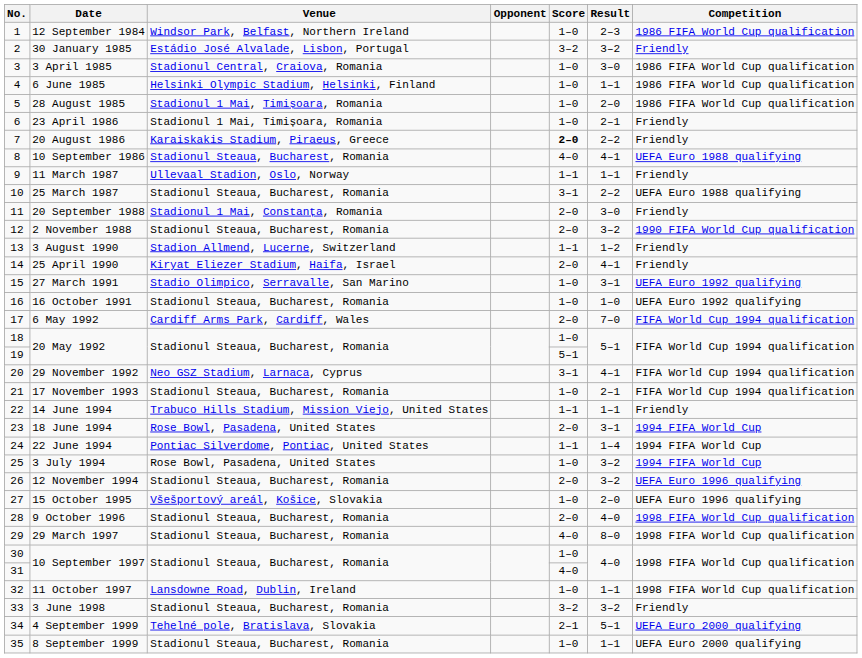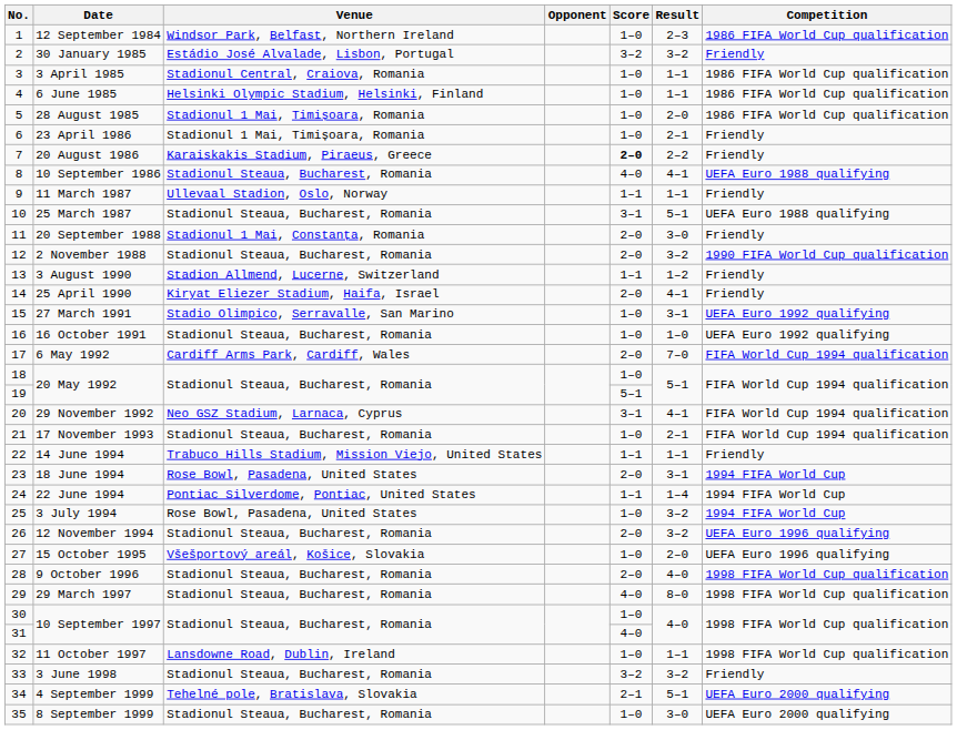 <table class="wikitable sortable">
 <tr>
 <th scope="col">No.</th>
 <th scope="col">Date</th>
 <th scope="col">Venue</th>
 <th scope="col">Opponent</th>
 <th scope="col">Score</th>
 <th scope="col">Result</th>
 <th scope="col">Competition</th>
 </tr>
 <tr>
 <td align="center">1</td>
 <td>12 September 1984</td>
 <td><a href='#'>Windsor Park</a>, <a href='#'>Belfast</a>, Northern Ireland</td>
 <td></td>
 <td align="center">1–0</td>
 <td align="center">2–3</td>
 <td><a href='#'>1986 FIFA World Cup qualification</a></td>
 </tr>
 <tr>
 <td align="center">2</td>
 <td>30 January 1985</td>
 <td><a href='#'>Estádio José Alvalade</a>, <a href='#'>Lisbon</a>, Portugal</td>
 <td></td>
 <td align="center">3–2</td>
 <td align="center">3–2</td>
 <td><a href='#'>Friendly</a></td>
 </tr>
 <tr>
 <td align="center">3</td>
 <td>3 April 1985</td>
 <td><a href='#'>Stadionul Central</a>, <a href='#'>Craiova</a>, Romania</td>
 <td></td>
 <td align="center">1–0</td>
-<td align="center">3–0</td>
+<td align="center">1–1</td>
 <td>1986 FIFA World Cup qualification</td>
 </tr>
 <tr>
 <td align="center">4</td>
 <td>6 June 1985</td>
 <td><a href='#'>Helsinki Olympic Stadium</a>, <a href='#'>Helsinki</a>, Finland</td>
 <td></td>
 <td align="center">1–0</td>
 <td align="center">1–1</td>
 <td>1986 FIFA World Cup qualification</td>
 </tr>
 <tr>
 <td align="center">5</td>
 <td>28 August 1985</td>
 <td><a href='#'>Stadionul 1 Mai</a>, <a href='#'>Timișoara</a>, Romania</td>
 <td></td>
 <td align="center">1–0</td>
 <td align="center">2–0</td>
 <td>1986 FIFA World Cup qualification</td>
 </tr>
 <tr>
 <td align="center">6</td>
 <td>23 April 1986</td>
 <td>Stadionul 1 Mai, Timișoara, Romania</td>
 <td></td>
 <td align="center">1–0</td>
 <td align="center">2–1</td>
 <td>Friendly</td>
 </tr>
 <tr>
 <td align="center">7</td>
 <td>20 August 1986</td>
 <td><a href='#'>Karaiskakis Stadium</a>, <a href='#'>Piraeus</a>, Greece</td>
 <td></td>
 <td align="center"><strong>2–0</strong></td>
 <td align="center">2–2</td>
 <td>Friendly</td>
 </tr>
 <tr>
 <td align="center">8</td>
 <td>10 September 1986</td>
 <td><a href='#'>Stadionul Steaua</a>, <a href='#'>Bucharest</a>, Romania</td>
 <td></td>
 <td align="center">4–0</td>
 <td align="center">4–1</td>
 <td><a href='#'>UEFA Euro 1988 qualifying</a></td>
 </tr>
 <tr>
 <td align="center">9</td>
 <td>11 March 1987</td>
 <td><a href='#'>Ullevaal Stadion</a>, <a href='#'>Oslo</a>, Norway</td>
 <td></td>
 <td align="center">1–1</td>
 <td align="center">1–1</td>
 <td>Friendly</td>
 </tr>
 <tr>
 <td align="center">10</td>
 <td>25 March 1987</td>
 <td>Stadionul Steaua, Bucharest, Romania</td>
 <td></td>
 <td align="center">3–1</td>
-<td align="center">2–2</td>
+<td align="center">5–1</td>
 <td>UEFA Euro 1988 qualifying</td>
 </tr>
 <tr>
 <td align="center">11</td>
 <td>20 September 1988</td>
 <td><a href='#'>Stadionul 1 Mai</a>, <a href='#'>Constanța</a>, Romania</td>
 <td></td>
 <td align="center">2–0</td>
 <td align="center">3–0</td>
 <td>Friendly</td>
 </tr>
 <tr>
 <td align="center">12</td>
 <td>2 November 1988</td>
 <td>Stadionul Steaua, Bucharest, Romania</td>
 <td></td>
 <td align="center">2–0</td>
 <td align="center">3–2</td>
 <td><a href='#'>1990 FIFA World Cup qualification</a></td>
 </tr>
 <tr>
 <td align="center">13</td>
 <td>3 August 1990</td>
 <td><a href='#'>Stadion Allmend</a>, <a href='#'>Lucerne</a>, Switzerland</td>
 <td></td>
 <td align="center">1–1</td>
 <td align="center">1–2</td>
 <td>Friendly</td>
 </tr>
 <tr>
 <td align="center">14</td>
 <td>25 April 1990</td>
 <td><a href='#'>Kiryat Eliezer Stadium</a>, <a href='#'>Haifa</a>, Israel</td>
 <td></td>
 <td align="center">2–0</td>
 <td align="center">4–1</td>
 <td>Friendly</td>
 </tr>
 <tr>
 <td align="center">15</td>
 <td>27 March 1991</td>
 <td><a href='#'>Stadio Olimpico</a>, <a href='#'>Serravalle</a>, San Marino</td>
 <td></td>
 <td align="center">1–0</td>
 <td align="center">3–1</td>
 <td><a href='#'>UEFA Euro 1992 qualifying</a></td>
 </tr>
 <tr>
 <td align="center">16</td>
 <td>16 October 1991</td>
 <td>Stadionul Steaua, Bucharest, Romania</td>
 <td></td>
 <td align="center">1–0</td>
 <td align="center">1–0</td>
 <td>UEFA Euro 1992 qualifying</td>
 </tr>
 <tr>
 <td align="center">17</td>
 <td>6 May 1992</td>
 <td><a href='#'>Cardiff Arms Park</a>, <a href='#'>Cardiff</a>, Wales</td>
 <td></td>
 <td align="center">2–0</td>
 <td align="center">7–0</td>
 <td><a href='#'>FIFA World Cup 1994 qualification</a></td>
 </tr>
 <tr>
 <td align="center">18</td>
 <td rowspan=2>20 May 1992</td>
 <td rowspan=2>Stadionul Steaua, Bucharest, Romania</td>
 <td rowspan=2></td>
 <td align="center">1–0</td>
 <td align="center" rowspan=2>5–1</td>
 <td rowspan=2>FIFA World Cup 1994 qualification</td>
 </tr>
 <tr>
 <td align="center">19</td>
 <td align="center">5–1</td>
 </tr>
 <tr>
 <td align="center">20</td>
 <td>29 November 1992</td>
 <td><a href='#'>Neo GSZ Stadium</a>, <a href='#'>Larnaca</a>, Cyprus</td>
 <td></td>
 <td align="center">3–1</td>
 <td align="center">4–1</td>
 <td>FIFA World Cup 1994 qualification</td>
 </tr>
 <tr>
 <td align="center">21</td>
 <td>17 November 1993</td>
 <td>Stadionul Steaua, Bucharest, Romania</td>
 <td></td>
 <td align="center">1–0</td>
 <td align="center">2–1</td>
 <td>FIFA World Cup 1994 qualification</td>
 </tr>
 <tr>
 <td align="center">22</td>
 <td>14 June 1994</td>
 <td><a href='#'>Trabuco Hills Stadium</a>, <a href='#'>Mission Viejo</a>, United States</td>
 <td></td>
 <td align="center">1–1</td>
 <td align="center">1–1</td>
 <td>Friendly</td>
 </tr>
 <tr>
 <td align="center">23</td>
 <td>18 June 1994</td>
 <td><a href='#'>Rose Bowl</a>, <a href='#'>Pasadena</a>, United States</td>
 <td></td>
 <td align="center">2–0</td>
 <td align="center">3–1</td>
 <td><a href='#'>1994 FIFA World Cup</a></td>
 </tr>
 <tr>
 <td align="center">24</td>
 <td>22 June 1994</td>
 <td><a href='#'>Pontiac Silverdome</a>, <a href='#'>Pontiac</a>, United States</td>
 <td></td>
 <td align="center">1–1</td>
 <td align="center">1–4</td>
 <td>1994 FIFA World Cup</td>
 </tr>
 <tr>
 <td align="center">25</td>
 <td>3 July 1994</td>
 <td>Rose Bowl, Pasadena, United States</td>
 <td></td>
 <td align="center">1–0</td>
 <td align="center">3–2</td>
 <td><a href='#'>1994 FIFA World Cup</a></td>
 </tr>
 <tr>
 <td align="center">26</td>
 <td>12 November 1994</td>
 <td>Stadionul Steaua, Bucharest, Romania</td>
 <td></td>
 <td align="center">2–0</td>
 <td align="center">3–2</td>
 <td><a href='#'>UEFA Euro 1996 qualifying</a></td>
 </tr>
 <tr>
 <td align="center">27</td>
 <td>15 October 1995</td>
 <td><a href='#'>Všešportový areál</a>, <a href='#'>Košice</a>, Slovakia</td>
 <td></td>
 <td align="center">1–0</td>
 <td align="center">2–0</td>
 <td>UEFA Euro 1996 qualifying</td>
 </tr>
 <tr>
 <td align="center">28</td>
 <td>9 October 1996</td>
 <td>Stadionul Steaua, Bucharest, Romania</td>
 <td></td>
 <td align="center">2–0</td>
 <td align="center">4–0</td>
 <td><a href='#'>1998 FIFA World Cup qualification</a></td>
 </tr>
 <tr>
 <td align="center">29</td>
 <td>29 March 1997</td>
 <td>Stadionul Steaua, Bucharest, Romania</td>
 <td></td>
 <td align="center">4–0</td>
 <td align="center">8–0</td>
 <td>1998 FIFA World Cup qualification</td>
 </tr>
 <tr>
 <td align="center">30</td>
 <td rowspan=2>10 September 1997</td>
 <td rowspan=2>Stadionul Steaua, Bucharest, Romania</td>
 <td rowspan=2></td>
 <td align="center">1–0</td>
 <td align="center" rowspan=2>4–0</td>
 <td rowspan=2>1998 FIFA World Cup qualification</td>
 </tr>
 <tr>
 <td align="center">31</td>
 <td align="center">4–0</td>
 </tr>
 <tr>
 <td align="center">32</td>
 <td>11 October 1997</td>
 <td><a href='#'>Lansdowne Road</a>, <a href='#'>Dublin</a>, Ireland</td>
 <td></td>
 <td align="center">1–0</td>
 <td align="center">1–1</td>
 <td>1998 FIFA World Cup qualification</td>
 </tr>
 <tr>
 <td align="center">33</td>
 <td>3 June 1998</td>
 <td>Stadionul Steaua, Bucharest, Romania</td>
 <td></td>
 <td align="center">3–2</td>
 <td align="center">3–2</td>
 <td>Friendly</td>
 </tr>
 <tr>
 <td align="center">34</td>
 <td>4 September 1999</td>
 <td><a href='#'>Tehelné pole</a>, <a href='#'>Bratislava</a>, Slovakia</td>
 <td></td>
 <td align="center">2–1</td>
 <td align="center">5–1</td>
 <td><a href='#'>UEFA Euro 2000 qualifying</a></td>
 </tr>
 <tr>
 <td align="center">35</td>
 <td>8 September 1999</td>
 <td>Stadionul Steaua, Bucharest, Romania</td>
 <td></td>
 <td align="center">1–0</td>
-<td align="center">1–1</td>
+<td align="center">3–0</td>
 <td>UEFA Euro 2000 qualifying</td>
 </tr>
 </table>
